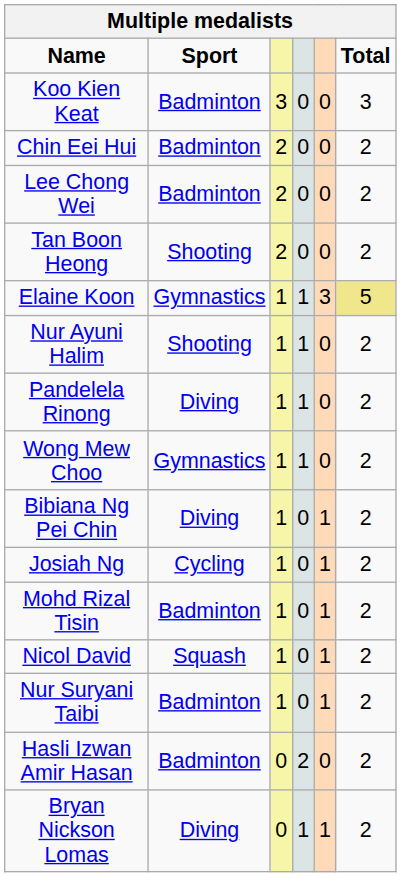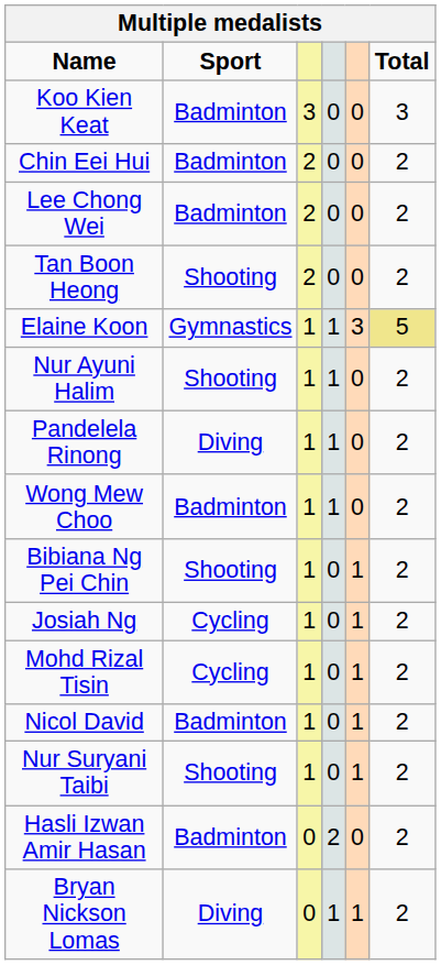 <table class="wikitable">
 <tr style="background:#efefef;">
 <th colspan=7><strong>Multiple medalists</strong></th>
 </tr>
 <tr align=center>
 <td width="100"><strong>Name</strong></td>
 <td><strong>Sport</strong></td>
 <td bgcolor=#f7f6a8></td>
 <td bgcolor=#dce5e5></td>
 <td bgcolor=#ffdab9></td>
 <td><strong>Total</strong></td>
 </tr>
 <tr align=center>
 <td><a href='#'>Koo Kien Keat</a></td>
 <td><a href='#'>Badminton</a></td>
 <td style="background:#f7f6a8;">3</td>
 <td style="background:#dce5e5;">0</td>
 <td style="background:#ffdab9;">0</td>
 <td>3</td>
 </tr>
 <tr align=center>
 <td><a href='#'>Chin Eei Hui</a></td>
 <td><a href='#'>Badminton</a></td>
 <td style="background:#f7f6a8;">2</td>
 <td style="background:#dce5e5;">0</td>
 <td style="background:#ffdab9;">0</td>
 <td>2</td>
 </tr>
 <tr align=center>
 <td><a href='#'>Lee Chong Wei</a></td>
 <td><a href='#'>Badminton</a></td>
 <td style="background:#f7f6a8;">2</td>
 <td style="background:#dce5e5;">0</td>
 <td style="background:#ffdab9;">0</td>
 <td>2</td>
 </tr>
 <tr align=center>
 <td><a href='#'>Tan Boon Heong</a></td>
 <td><a href='#'>Shooting</a></td>
 <td style="background:#f7f6a8;">2</td>
 <td style="background:#dce5e5;">0</td>
 <td style="background:#ffdab9;">0</td>
 <td>2</td>
 </tr>
 <tr align=center>
 <td><a href='#'>Elaine Koon</a></td>
 <td><a href='#'>Gymnastics</a></td>
 <td style="background:#f7f6a8;">1</td>
 <td style="background:#dce5e5;">1</td>
 <td style="background:#ffdab9;">3</td>
 <td style="background: khaki;">5</td>
 </tr>
 <tr align=center>
 <td><a href='#'>Nur Ayuni Halim</a></td>
 <td><a href='#'>Shooting</a></td>
 <td style="background:#f7f6a8;">1</td>
 <td style="background:#dce5e5;">1</td>
 <td style="background:#ffdab9;">0</td>
 <td>2</td>
 </tr>
 <tr align=center>
 <td><a href='#'>Pandelela Rinong</a></td>
 <td><a href='#'>Diving</a></td>
 <td style="background:#f7f6a8;">1</td>
 <td style="background:#dce5e5;">1</td>
 <td style="background:#ffdab9;">0</td>
 <td>2</td>
 </tr>
 <tr align=center>
 <td><a href='#'>Wong Mew Choo</a></td>
-<td><a href='#'>Gymnastics</a></td>
+<td><a href='#'>Badminton</a></td>
 <td style="background:#f7f6a8;">1</td>
 <td style="background:#dce5e5;">1</td>
 <td style="background:#ffdab9;">0</td>
 <td>2</td>
 </tr>
 <tr align=center>
 <td><a href='#'>Bibiana Ng Pei Chin</a></td>
-<td><a href='#'>Diving</a></td>
+<td><a href='#'>Shooting</a></td>
 <td style="background:#f7f6a8;">1</td>
 <td style="background:#dce5e5;">0</td>
 <td style="background:#ffdab9;">1</td>
 <td>2</td>
 </tr>
 <tr align=center>
 <td><a href='#'>Josiah Ng</a></td>
 <td><a href='#'>Cycling</a></td>
 <td style="background:#f7f6a8;">1</td>
 <td style="background:#dce5e5;">0</td>
 <td style="background:#ffdab9;">1</td>
 <td>2</td>
 </tr>
 <tr align=center>
 <td><a href='#'>Mohd Rizal Tisin</a></td>
+<td><a href='#'>Cycling</a></td>
+<td style="background:#f7f6a8;">1</td>
+<td style="background:#dce5e5;">0</td>
+<td style="background:#ffdab9;">1</td>
+<td>2</td>
+</tr>
+<tr align=center>
+<td><a href='#'>Nicol David</a></td>
 <td><a href='#'>Badminton</a></td>
 <td style="background:#f7f6a8;">1</td>
 <td style="background:#dce5e5;">0</td>
 <td style="background:#ffdab9;">1</td>
 <td>2</td>
 </tr>
 <tr align=center>
-<td><a href='#'>Nicol David</a></td>
-<td><a href='#'>Squash</a></td>
-<td style="background:#f7f6a8;">1</td>
-<td style="background:#dce5e5;">0</td>
-<td style="background:#ffdab9;">1</td>
-<td>2</td>
-</tr>
-<tr align=center>
 <td><a href='#'>Nur Suryani Taibi</a></td>
-<td><a href='#'>Badminton</a></td>
+<td><a href='#'>Shooting</a></td>
 <td style="background:#f7f6a8;">1</td>
 <td style="background:#dce5e5;">0</td>
 <td style="background:#ffdab9;">1</td>
 <td>2</td>
 </tr>
 <tr align=center>
 <td><a href='#'>Hasli Izwan Amir Hasan</a></td>
 <td><a href='#'>Badminton</a></td>
 <td style="background:#f7f6a8;">0</td>
 <td style="background:#dce5e5;">2</td>
 <td style="background:#ffdab9;">0</td>
 <td>2</td>
 </tr>
 <tr align=center>
 <td><a href='#'>Bryan Nickson Lomas</a></td>
 <td><a href='#'>Diving</a></td>
 <td style="background:#f7f6a8;">0</td>
 <td style="background:#dce5e5;">1</td>
 <td style="background:#ffdab9;">1</td>
 <td>2</td>
 </tr>
 </table>
